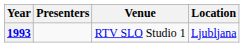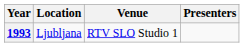 <table class="wikitable plainrowheaders">
 <tr>
 <th scope="col">Year</th>
+<th scope="col">Location</th>
+<th scope="col">Venue</th>
 <th scope="col">Presenters</th>
-<th scope="col">Venue</th>
-<th scope="col">Location</th>
 </tr>
 <tr>
 <th scope="row"><a href='#'>1993</a></th>
+<td><a href='#'>Ljubljana</a></td>
+<td><a href='#'>RTV SLO</a> Studio 1</td>
 <td></td>
-<td><a href='#'>RTV SLO</a> Studio 1</td>
-<td><a href='#'>Ljubljana</a></td>
 </tr>
 </table>
